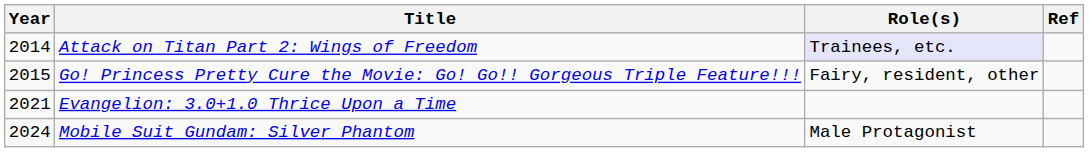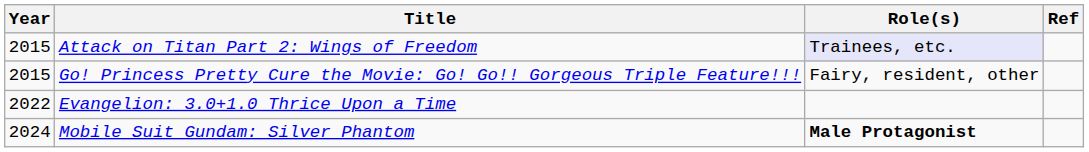 <table class="wikitable">
 <tr>
 <th>Year</th>
 <th>Title</th>
 <th>Role(s)</th>
 <th>Ref</th>
 </tr>
 <tr>
-<td>2014</td>
+<td>2015</td>
 <td><em><a href='#'>Attack on Titan Part 2: Wings of Freedom</a></em></td>
 <td style="background: lavender;">Trainees, etc.</td>
 <td></td>
 </tr>
 <tr>
 <td>2015</td>
 <td><em><a href='#'>Go! Princess Pretty Cure the Movie: Go! Go!! Gorgeous Triple Feature!!!</a></em></td>
 <td>Fairy, resident, other</td>
 <td></td>
 </tr>
 <tr>
-<td>2021</td>
+<td>2022</td>
 <td><em><a href='#'>Evangelion: 3.0+1.0 Thrice Upon a Time</a></em></td>
 <td></td>
 <td></td>
 </tr>
 <tr>
 <td>2024</td>
 <td><em><a href='#'>Mobile Suit Gundam: Silver Phantom</a></em></td>
-<td>Male Protagonist</td>
+<td><strong>Male Protagonist</strong></td>
 <td></td>
 </tr>
 </table>
